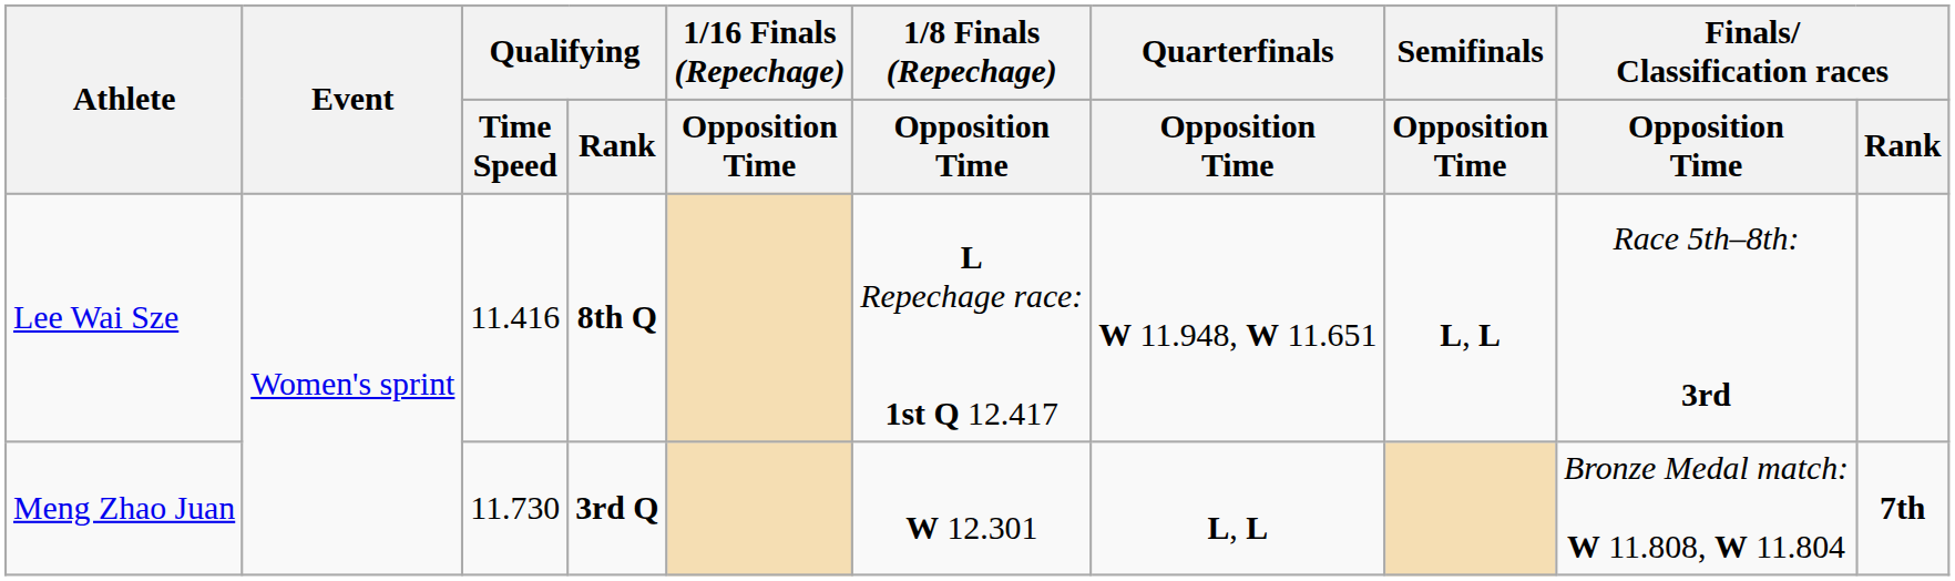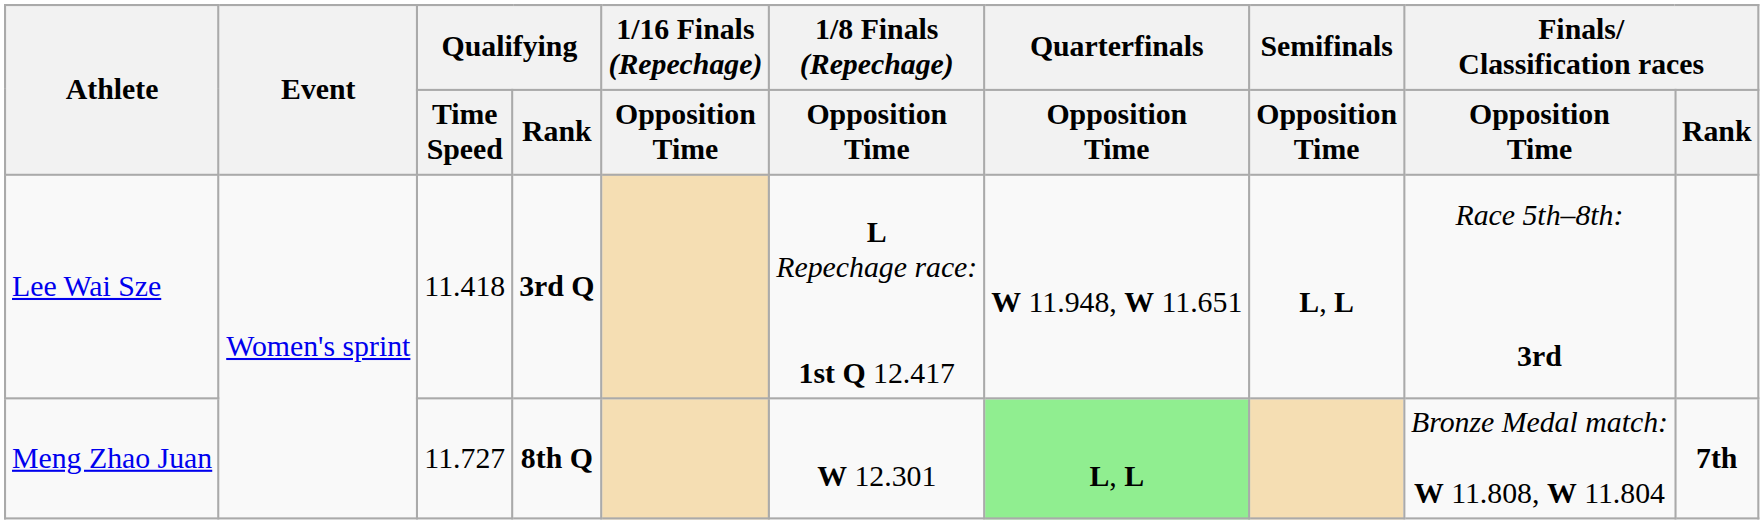 <table class=wikitable style="font-size:90%">
 <tr>
 <th rowspan=2>Athlete</th>
 <th rowspan=2>Event</th>
 <th colspan=2>Qualifying</th>
 <th>1/16 Finals<br><em>(Repechage)</em></th>
 <th>1/8 Finals<br><em>(Repechage)</em></th>
 <th>Quarterfinals</th>
 <th>Semifinals</th>
 <th colspan=2>Finals/<br>Classification races</th>
 </tr>
 <tr>
 <th>Time<br>Speed</th>
 <th>Rank</th>
 <th>Opposition<br>Time</th>
 <th>Opposition<br>Time</th>
 <th>Opposition<br>Time</th>
 <th>Opposition<br>Time</th>
 <th>Opposition<br>Time</th>
 <th>Rank</th>
 </tr>
 <tr>
 <td><a href='#'>Lee Wai Sze</a></td>
 <td rowspan=2><a href='#'>Women's sprint</a></td>
-<td align=center>11.416</td>
-<td align=center><strong>8th Q</strong></td>
+<td align=center>11.418</td>
+<td align=center><strong>3rd Q</strong></td>
 <td bgcolor=wheat></td>
 <td align=center><br><strong>L</strong><br><em>Repechage race:</em><br><br><br><strong>1st Q</strong> 12.417</td>
 <td align=center><br><strong>W</strong> 11.948, <strong>W</strong> 11.651</td>
 <td align=center><br><strong>L</strong>, <strong>L</strong></td>
 <td align=center><em>Race 5th–8th:</em><br><br><br><br><strong>3rd</strong></td>
 <td align=center></td>
 </tr>
 <tr>
 <td><a href='#'>Meng Zhao Juan</a></td>
-<td align=center>11.730</td>
-<td align=center><strong>3rd Q</strong></td>
+<td align=center>11.727</td>
+<td align=center><strong>8th Q</strong></td>
 <td bgcolor=wheat></td>
 <td align=center><br><strong>W</strong> 12.301</td>
-<td align=center><br><strong>L</strong>, <strong>L</strong></td>
+<td align=center style="background: lightgreen;"><br><strong>L</strong>, <strong>L</strong></td>
 <td bgcolor=wheat></td>
 <td align=center><em>Bronze Medal match:</em><br><br><strong>W</strong> 11.808, <strong>W</strong> 11.804</td>
 <td align=center><strong>7th</strong></td>
 </tr>
 </table>
